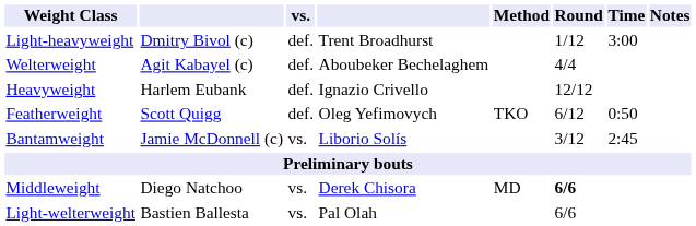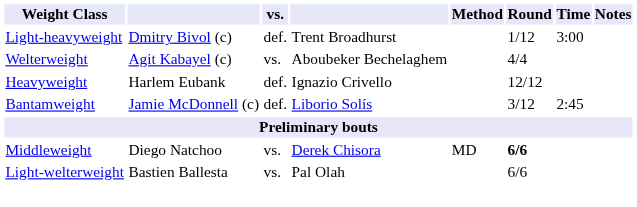 <table class="toccolours" style="font-size: 85%;">
 <tr>
 <th style="background:#e6e8fa; color:#000; text-align:center;">Weight Class</th>
 <th style="background:#e6e8fa; color:#000; text-align:center;"></th>
 <th style="background:#e6e8fa; color:#000; text-align:center;">vs.</th>
 <th style="background:#e6e8fa; color:#000; text-align:center;"></th>
 <th style="background:#e6e8fa; color:#000; text-align:center;">Method</th>
 <th style="background:#e6e8fa; color:#000; text-align:center;">Round</th>
 <th style="background:#e6e8fa; color:#000; text-align:center;">Time</th>
 <th style="background:#e6e8fa; color:#000; text-align:center;">Notes</th>
 </tr>
 <tr>
 <td><a href='#'>Light-heavyweight</a></td>
 <td><a href='#'>Dmitry Bivol</a> (c)</td>
 <td>def.</td>
 <td>Trent Broadhurst</td>
 <td></td>
 <td>1/12</td>
 <td>3:00</td>
 <td></td>
 </tr>
 <tr>
 <td><a href='#'>Welterweight</a></td>
 <td><a href='#'>Agit Kabayel</a> (c)</td>
-<td>def.</td>
+<td>vs.</td>
 <td>Aboubeker Bechelaghem</td>
 <td></td>
 <td>4/4</td>
 <td></td>
 <td></td>
 </tr>
 <tr>
 <td><a href='#'>Heavyweight</a></td>
 <td>Harlem Eubank</td>
 <td>def.</td>
 <td>Ignazio Crivello</td>
 <td></td>
 <td>12/12</td>
 <td></td>
 <td></td>
 </tr>
 <tr>
-<td><a href='#'>Featherweight</a></td>
-<td><a href='#'>Scott Quigg</a></td>
-<td>def.</td>
-<td>Oleg Yefimovych</td>
-<td>TKO</td>
-<td>6/12</td>
-<td>0:50</td>
-<td></td>
-</tr>
-<tr>
 <td><a href='#'>Bantamweight</a></td>
 <td><a href='#'>Jamie McDonnell</a> (c)</td>
-<td>vs.</td>
+<td>def.</td>
 <td><a href='#'>Liborio Solís</a></td>
 <td></td>
 <td>3/12</td>
 <td>2:45</td>
 <td></td>
 </tr>
 <tr>
 <th colspan="8" style="background-color: #e6e8fa;">Preliminary bouts</th>
 </tr>
 <tr>
 <td><a href='#'>Middleweight</a></td>
 <td>Diego Natchoo</td>
 <td>vs.</td>
 <td><a href='#'>Derek Chisora</a></td>
 <td>MD</td>
 <td><strong>6/6</strong></td>
 <td></td>
 <td></td>
 </tr>
 <tr>
 <td><a href='#'>Light-welterweight</a></td>
 <td>Bastien Ballesta</td>
 <td>vs.</td>
 <td>Pal Olah</td>
 <td></td>
 <td>6/6</td>
 <td></td>
 <td></td>
 </tr>
 </table>
